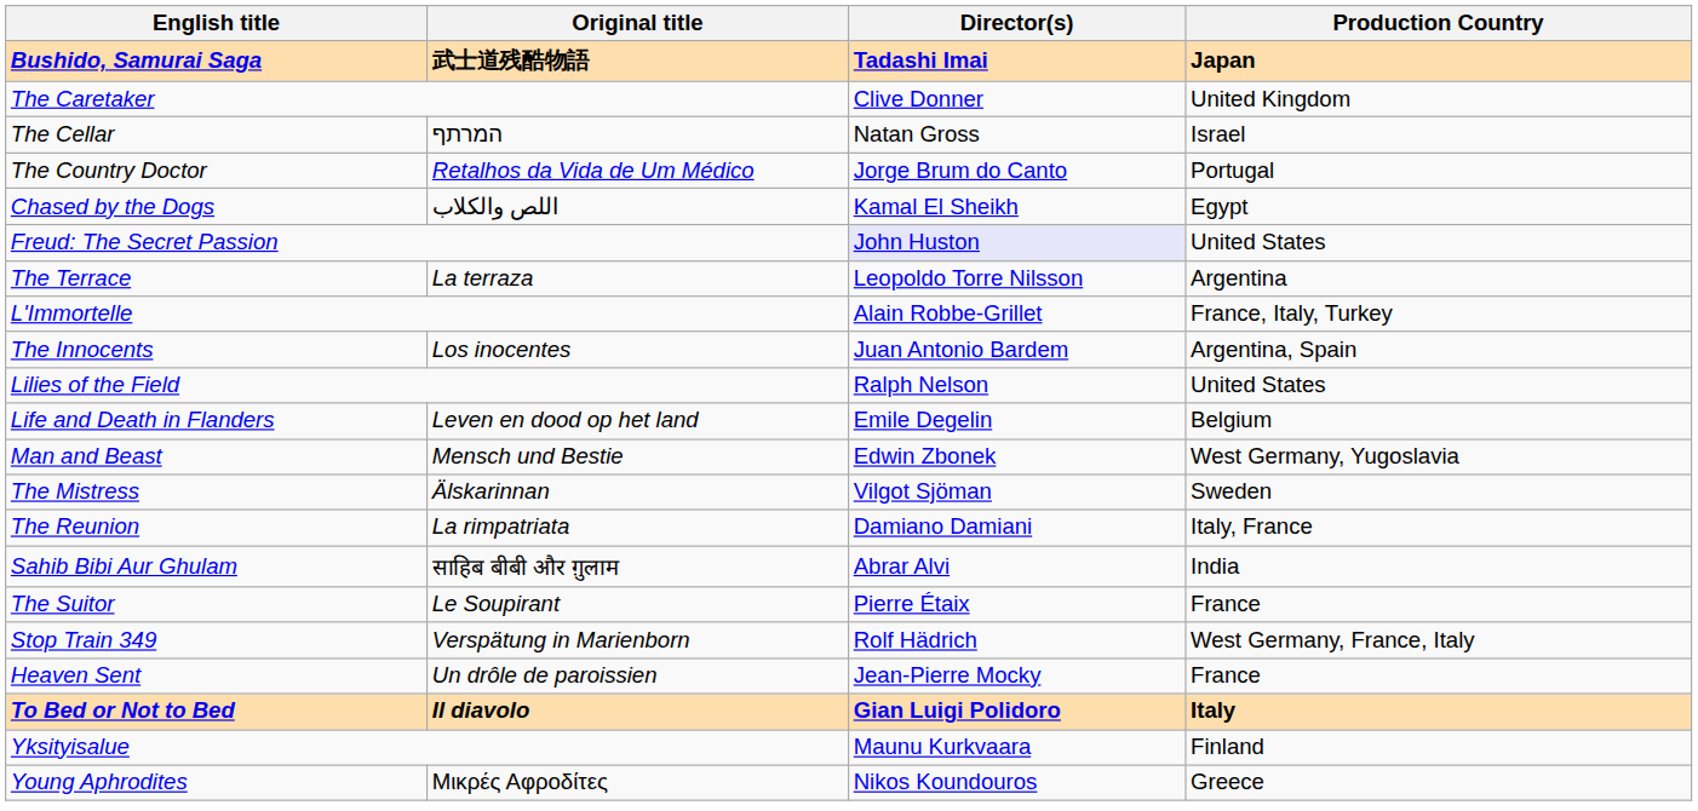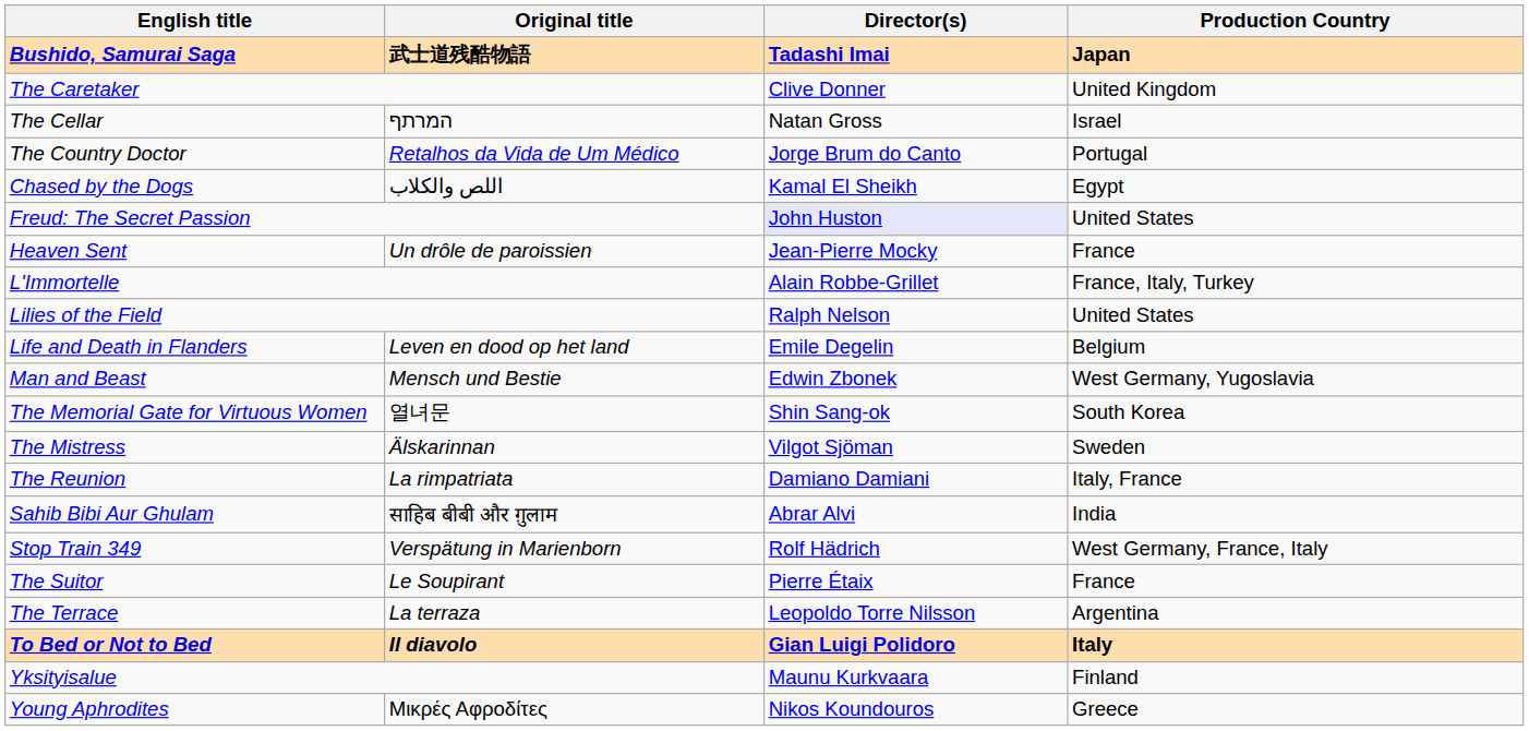 <table class="wikitable" width="95%" cellpadding="5">
 <tr>
 <th width="25%">English title</th>
 <th width="25%">Original title</th>
 <th width="20%">Director(s)</th>
 <th width="30%">Production Country</th>
 </tr>
 <tr style="background:#FFDEAD;">
 <td><strong><em><a href='#'>Bushido, Samurai Saga</a></em></strong></td>
 <td><strong>武士道残酷物語</strong></td>
 <td><strong><a href='#'>Tadashi Imai</a></strong></td>
 <td><strong>Japan</strong></td>
 </tr>
 <tr>
 <td colspan="2"><em><a href='#'>The Caretaker</a></em></td>
 <td><a href='#'>Clive Donner</a></td>
 <td>United Kingdom</td>
 </tr>
 <tr>
 <td><em>The Cellar</em></td>
 <td>המרתף</td>
 <td>Natan Gross</td>
 <td>Israel</td>
 </tr>
 <tr>
 <td><em>The Country Doctor</em></td>
 <td><em><a href='#'>Retalhos da Vida de Um Médico</a></em></td>
 <td><a href='#'>Jorge Brum do Canto</a></td>
 <td>Portugal</td>
 </tr>
 <tr>
 <td><em><a href='#'>Chased by the Dogs</a></em></td>
 <td>اللص والكلاب</td>
 <td><a href='#'>Kamal El Sheikh</a></td>
 <td>Egypt</td>
 </tr>
 <tr>
 <td colspan="2"><em><a href='#'>Freud: The Secret Passion</a></em></td>
 <td style="background: lavender;"><a href='#'>John Huston</a></td>
 <td>United States</td>
 </tr>
 <tr>
-<td><em><a href='#'>The Terrace</a></em></td>
-<td><em>La terraza</em></td>
-<td><a href='#'>Leopoldo Torre Nilsson</a></td>
-<td>Argentina</td>
+<td><em><a href='#'>Heaven Sent</a></em></td>
+<td><em>Un drôle de paroissien</em></td>
+<td><a href='#'>Jean-Pierre Mocky</a></td>
+<td>France</td>
 </tr>
 <tr>
 <td colspan="2"><em><a href='#'>L'Immortelle</a></em></td>
 <td><a href='#'>Alain Robbe-Grillet</a></td>
 <td>France, Italy, Turkey</td>
-</tr>
-<tr>
-<td><em><a href='#'>The Innocents</a></em></td>
-<td><em>Los inocentes</em></td>
-<td><a href='#'>Juan Antonio Bardem</a></td>
-<td>Argentina, Spain</td>
 </tr>
 <tr>
 <td colspan="2"><em><a href='#'>Lilies of the Field</a></em></td>
 <td><a href='#'>Ralph Nelson</a></td>
 <td>United States</td>
 </tr>
 <tr>
 <td><em><a href='#'>Life and Death in Flanders</a></em></td>
 <td><em>Leven en dood op het land</em></td>
 <td><a href='#'>Emile Degelin</a></td>
 <td>Belgium</td>
 </tr>
 <tr>
 <td><em><a href='#'>Man and Beast</a></em></td>
 <td><em>Mensch und Bestie</em></td>
 <td><a href='#'>Edwin Zbonek</a></td>
 <td>West Germany, Yugoslavia</td>
+</tr>
+<tr>
+<td><em><a href='#'>The Memorial Gate for Virtuous Women</a></em></td>
+<td>열녀문</td>
+<td><a href='#'>Shin Sang-ok</a></td>
+<td>South Korea</td>
 </tr>
 <tr>
 <td><em><a href='#'>The Mistress</a></em></td>
 <td><em>Älskarinnan</em></td>
 <td><a href='#'>Vilgot Sjöman</a></td>
 <td>Sweden</td>
 </tr>
 <tr>
 <td><em><a href='#'>The Reunion</a></em></td>
 <td><em>La rimpatriata</em></td>
 <td><a href='#'>Damiano Damiani</a></td>
 <td>Italy, France</td>
 </tr>
 <tr>
 <td><em><a href='#'>Sahib Bibi Aur Ghulam</a></em></td>
 <td>साहिब बीबी और ग़ुलाम</td>
 <td><a href='#'>Abrar Alvi</a></td>
 <td>India</td>
 </tr>
 <tr>
+<td><em><a href='#'>Stop Train 349</a></em></td>
+<td><em>Verspätung in Marienborn</em></td>
+<td><a href='#'>Rolf Hädrich</a></td>
+<td>West Germany, France, Italy</td>
+</tr>
+<tr>
 <td><em><a href='#'>The Suitor</a></em></td>
 <td><em>Le Soupirant</em></td>
 <td><a href='#'>Pierre Étaix</a></td>
 <td>France</td>
 </tr>
 <tr>
-<td><em><a href='#'>Stop Train 349</a></em></td>
-<td><em>Verspätung in Marienborn</em></td>
-<td><a href='#'>Rolf Hädrich</a></td>
-<td>West Germany, France, Italy</td>
-</tr>
-<tr>
-<td><em><a href='#'>Heaven Sent</a></em></td>
-<td><em>Un drôle de paroissien</em></td>
-<td><a href='#'>Jean-Pierre Mocky</a></td>
-<td>France</td>
+<td><em><a href='#'>The Terrace</a></em></td>
+<td><em>La terraza</em></td>
+<td><a href='#'>Leopoldo Torre Nilsson</a></td>
+<td>Argentina</td>
 </tr>
 <tr style="background:#FFDEAD;">
 <td><strong><em><a href='#'>To Bed or Not to Bed</a></em></strong></td>
 <td><strong><em>Il diavolo</em></strong></td>
 <td><strong><a href='#'>Gian Luigi Polidoro</a></strong></td>
 <td><strong>Italy</strong></td>
 </tr>
 <tr>
 <td colspan="2"><em><a href='#'>Yksityisalue</a></em></td>
 <td><a href='#'>Maunu Kurkvaara</a></td>
 <td>Finland</td>
 </tr>
 <tr>
 <td><em><a href='#'>Young Aphrodites</a></em></td>
 <td>Μικρές Αφροδίτες</td>
 <td><a href='#'>Nikos Koundouros</a></td>
 <td>Greece</td>
 </tr>
 </table>
